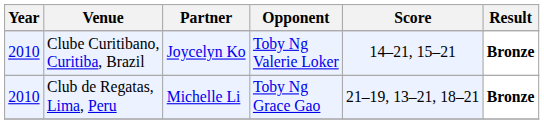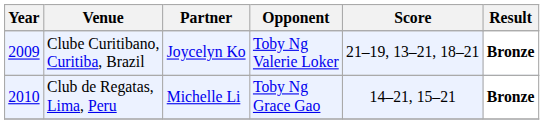 <table class="sortable wikitable" style="font-size: 90%;">
 <tr>
 <th>Year</th>
 <th>Venue</th>
 <th>Partner</th>
 <th>Opponent</th>
 <th>Score</th>
 <th>Result</th>
 </tr>
 <tr>
 </tr>
 <tr style="background:#ECF2FF">
-<td align="center"><a href='#'>2010</a></td>
+<td align="center"><a href='#'>2009</a></td>
 <td align="left">Clube Curitibano,<br> <a href='#'>Curitiba</a>, Brazil</td>
 <td align="left"> <a href='#'>Joycelyn Ko</a></td>
 <td align="left"> <a href='#'>Toby Ng</a><br> <a href='#'>Valerie Loker</a></td>
-<td align="center">14–21, 15–21</td>
+<td align="center">21–19, 13–21, 18–21</td>
 <td style="text-align:left; background:white"> <strong>Bronze</strong></td>
 </tr>
 <tr>
 </tr>
 <tr style="background:#ECF2FF">
 <td align="center"><a href='#'>2010</a></td>
 <td align="left">Club de Regatas,<br> <a href='#'>Lima</a>, <a href='#'>Peru</a></td>
 <td align="left"> <a href='#'>Michelle Li</a></td>
 <td align="left"> <a href='#'>Toby Ng</a><br> <a href='#'>Grace Gao</a></td>
-<td align="center">21–19, 13–21, 18–21</td>
+<td align="center">14–21, 15–21</td>
 <td style="text-align:left; background:white"> <strong>Bronze</strong></td>
 </tr>
 <tr>
 </tr>
 </table>
